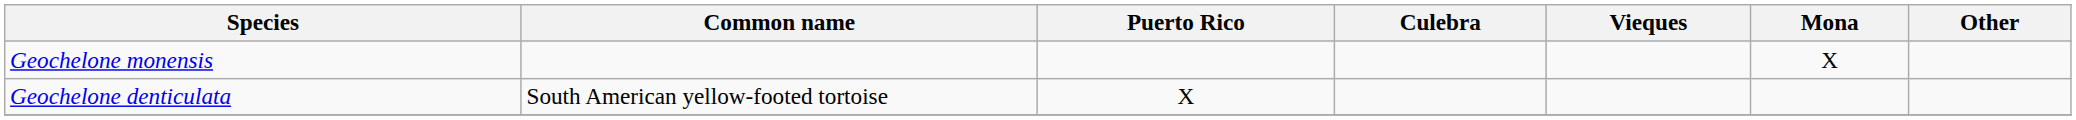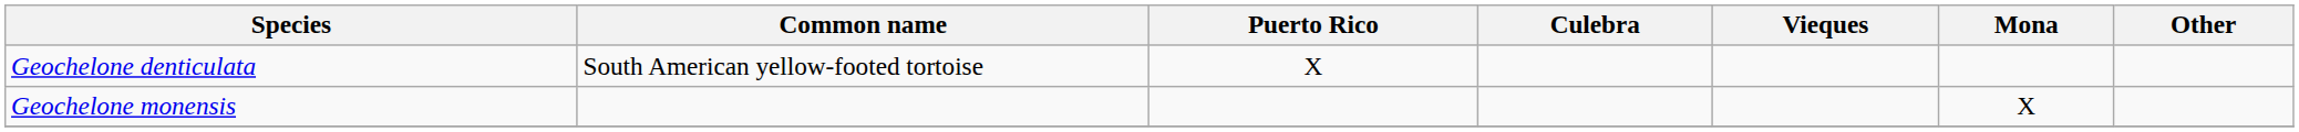 <table width=90% class="wikitable">
 <tr>
 <th width=25%>Species</th>
 <th width=25%>Common name</th>
 <th>Puerto Rico</th>
 <th>Culebra</th>
 <th>Vieques</th>
 <th>Mona</th>
 <th>Other</th>
 </tr>
 <tr>
+<td><em><a href='#'>Geochelone denticulata</a></em> </td>
+<td>South American yellow-footed tortoise</td>
+<td align=center>X</td>
+<td></td>
+<td></td>
+<td></td>
+<td></td>
+</tr>
+<tr>
 <td><em><a href='#'>Geochelone monensis</a></em> </td>
 <td></td>
 <td></td>
 <td></td>
 <td></td>
 <td align=center>X</td>
 <td></td>
 </tr>
 <tr>
-<td><em><a href='#'>Geochelone denticulata</a></em> </td>
-<td>South American yellow-footed tortoise</td>
-<td align=center>X</td>
-<td></td>
-<td></td>
-<td></td>
-<td></td>
-</tr>
-<tr>
 </tr>
 </table>
